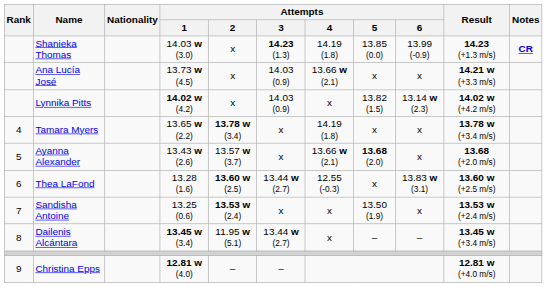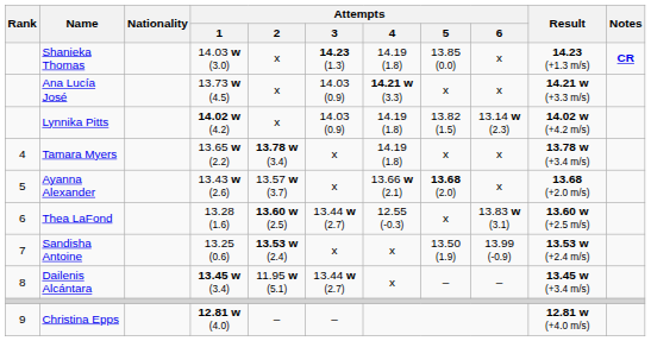 <table class="wikitable sortable" style="text-align:center">
 <tr>
 <th rowspan=2>Rank</th>
 <th rowspan=2>Name</th>
 <th rowspan=2>Nationality</th>
 <th colspan=6>Attempts</th>
 <th rowspan=2>Result</th>
 <th rowspan=2>Notes</th>
 </tr>
 <tr>
 <th>1</th>
 <th>2</th>
 <th>3</th>
 <th>4</th>
 <th>5</th>
 <th>6</th>
 </tr>
 <tr>
 <td align=center></td>
 <td align=left><a href='#'>Shanieka Thomas</a></td>
 <td align=left></td>
 <td>14.03 <strong>w</strong> <small>(3.0)</small></td>
 <td>x</td>
 <td><strong>14.23</strong> <small>(1.3)</small></td>
 <td>14.19 <small>(1.8)</small></td>
 <td>13.85 <small>(0.0)</small></td>
-<td>13.99 <small>(-0.9)</small></td>
+<td>x</td>
 <td><strong>14.23</strong> <small>(+1.3 m/s)</small></td>
 <td><strong><a href='#'>CR</a></strong></td>
 </tr>
 <tr>
 <td align=center></td>
 <td align=left><a href='#'>Ana Lucía José</a></td>
 <td align=left></td>
 <td>13.73 <strong>w</strong> <small>(4.5)</small></td>
 <td>x</td>
 <td>14.03 <small>(0.9)</small></td>
-<td>13.66 <strong>w</strong> <small>(2.1)</small></td>
+<td><strong>14.21</strong> <strong>w</strong> <small>(3.3)</small></td>
 <td>x</td>
 <td>x</td>
 <td><strong>14.21</strong> <strong>w</strong> <small>(+3.3 m/s)</small></td>
 <td></td>
 </tr>
 <tr>
 <td align=center></td>
 <td align=left><a href='#'>Lynnika Pitts</a></td>
 <td align=left></td>
 <td><strong>14.02</strong> <strong>w</strong> <small>(4.2)</small></td>
 <td>x</td>
 <td>14.03 <small>(0.9)</small></td>
-<td>x</td>
+<td>14.19 <small>(1.8)</small></td>
 <td>13.82 <small>(1.5)</small></td>
 <td>13.14 <strong>w</strong> <small>(2.3)</small></td>
 <td><strong>14.02</strong> <strong>w</strong> <small>(+4.2 m/s)</small></td>
 <td></td>
 </tr>
 <tr>
 <td align=center>4</td>
 <td align=left><a href='#'>Tamara Myers</a></td>
 <td align=left></td>
 <td>13.65 <strong>w</strong> <small>(2.2)</small></td>
 <td><strong>13.78</strong> <strong>w</strong> <small>(3.4)</small></td>
 <td>x</td>
 <td>14.19 <small>(1.8)</small></td>
 <td>x</td>
 <td>x</td>
 <td><strong>13.78</strong> <strong>w</strong> <small>(+3.4 m/s)</small></td>
 <td></td>
 </tr>
 <tr>
 <td align=center>5</td>
 <td align=left><a href='#'>Ayanna Alexander</a></td>
 <td align=left></td>
 <td>13.43 <strong>w</strong> <small>(2.6)</small></td>
 <td>13.57 <strong>w</strong> <small>(3.7)</small></td>
 <td>x</td>
 <td>13.66 <strong>w</strong> <small>(2.1)</small></td>
 <td><strong>13.68</strong> <small>(2.0)</small></td>
 <td>x</td>
 <td><strong>13.68</strong> <small>(+2.0 m/s)</small></td>
 <td></td>
 </tr>
 <tr>
 <td align=center>6</td>
 <td align=left><a href='#'>Thea LaFond</a></td>
 <td align=left></td>
 <td>13.28 <small>(1.6)</small></td>
 <td><strong>13.60</strong> <strong>w</strong> <small>(2.5)</small></td>
 <td>13.44 <strong>w</strong> <small>(2.7)</small></td>
 <td>12.55 <small>(-0.3)</small></td>
 <td>x</td>
 <td>13.83 <strong>w</strong> <small>(3.1)</small></td>
 <td><strong>13.60</strong> <strong>w</strong> <small>(+2.5 m/s)</small></td>
 <td></td>
 </tr>
 <tr>
 <td align=center>7</td>
 <td align=left><a href='#'>Sandisha Antoine</a></td>
 <td align=left></td>
 <td>13.25 <small>(0.6)</small></td>
 <td><strong>13.53</strong> <strong>w</strong> <small>(2.4)</small></td>
 <td>x</td>
 <td>x</td>
 <td>13.50 <small>(1.9)</small></td>
-<td>x</td>
+<td>13.99 <small>(-0.9)</small></td>
 <td><strong>13.53</strong> <strong>w</strong> <small>(+2.4 m/s)</small></td>
 <td></td>
 </tr>
 <tr>
 <td align=center>8</td>
 <td align=left><a href='#'>Dailenis Alcántara</a></td>
 <td align=left></td>
 <td><strong>13.45</strong> <strong>w</strong> <small>(3.4)</small></td>
 <td>11.95 <strong>w</strong> <small>(5.1)</small></td>
 <td>13.44 <strong>w</strong> <small>(2.7)</small></td>
 <td>x</td>
 <td>–</td>
 <td>–</td>
 <td><strong>13.45</strong> <strong>w</strong> <small>(+3.4 m/s)</small></td>
 <td></td>
 </tr>
 <tr>
 <td colspan=11 bgcolor=lightgray></td>
 </tr>
 <tr>
 <td align=center>9</td>
 <td align=left><a href='#'>Christina Epps</a></td>
 <td align=left></td>
 <td><strong>12.81</strong> <strong>w</strong> <small>(4.0)</small></td>
 <td>–</td>
 <td>–</td>
 <td colspan=3></td>
 <td><strong>12.81</strong> <strong>w</strong> <small>(+4.0 m/s)</small></td>
 <td></td>
 </tr>
 </table>
